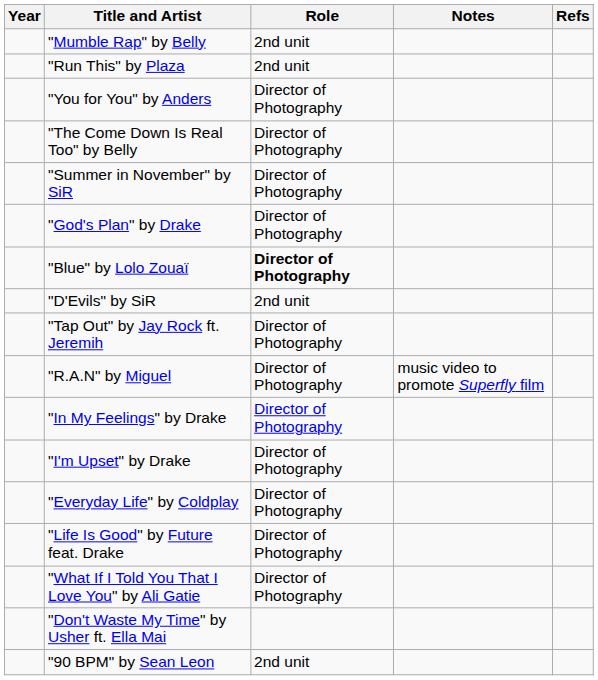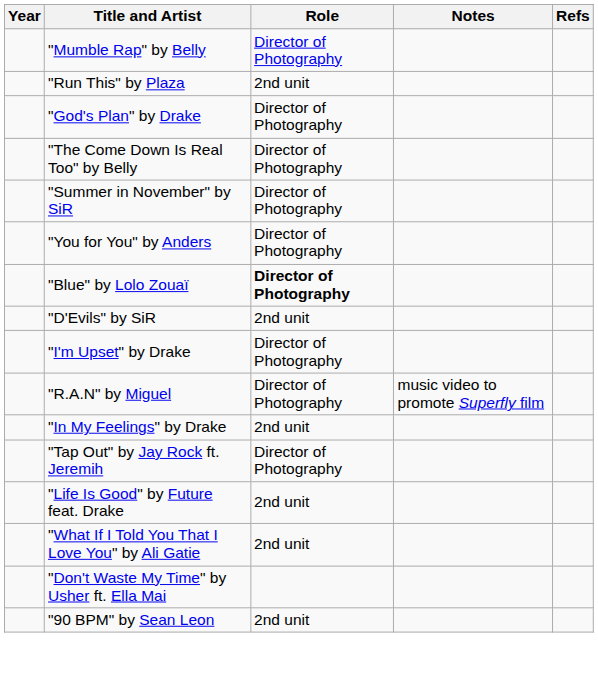 <table class="wikitable sortable">
 <tr>
 <th>Year</th>
 <th>Title and Artist</th>
 <th>Role</th>
 <th>Notes</th>
 <th class="unsortable">Refs</th>
 </tr>
 <tr>
 <td></td>
 <td>"<a href='#'>Mumble Rap</a>" by <a href='#'>Belly</a></td>
-<td>2nd unit </td>
+<td><a href='#'>Director of Photography</a></td>
 <td></td>
 <td></td>
 </tr>
 <tr>
 <td></td>
 <td>"Run This" by <a href='#'>Plaza</a></td>
 <td>2nd unit </td>
 <td></td>
 <td></td>
 </tr>
 <tr>
 <td></td>
-<td>"You for You" by <a href='#'>Anders</a></td>
+<td>"<a href='#'>God's Plan</a>" by <a href='#'>Drake</a></td>
 <td>Director of Photography</td>
 <td></td>
 <td></td>
 </tr>
 <tr>
 <td></td>
 <td>"The Come Down Is Real Too" by Belly</td>
 <td>Director of Photography</td>
 <td></td>
 <td></td>
 </tr>
 <tr>
 <td></td>
 <td>"Summer in November" by <a href='#'>SiR</a></td>
 <td>Director of Photography</td>
 <td></td>
 <td></td>
 </tr>
 <tr>
 <td></td>
-<td>"<a href='#'>God's Plan</a>" by <a href='#'>Drake</a></td>
+<td>"You for You" by <a href='#'>Anders</a></td>
 <td>Director of Photography</td>
 <td></td>
 <td></td>
 </tr>
 <tr>
 <td></td>
 <td>"Blue" by <a href='#'>Lolo Zouaï</a></td>
 <td><strong>Director of Photography</strong></td>
 <td></td>
 <td></td>
 </tr>
 <tr>
 <td></td>
 <td>"D'Evils" by SiR</td>
 <td>2nd unit </td>
 <td></td>
 <td></td>
 </tr>
 <tr>
 <td></td>
-<td>"Tap Out" by <a href='#'>Jay Rock</a> ft. <a href='#'>Jeremih</a></td>
+<td>"<a href='#'>I'm Upset</a>" by Drake</td>
 <td>Director of Photography</td>
 <td></td>
 <td></td>
 </tr>
 <tr>
 <td></td>
 <td>"R.A.N" by <a href='#'>Miguel</a></td>
 <td>Director of Photography</td>
 <td>music video to promote <a href='#'><em>Superfly</em> film</a></td>
 <td></td>
 </tr>
 <tr>
 <td></td>
 <td>"<a href='#'>In My Feelings</a>" by Drake</td>
-<td><a href='#'>Director of Photography</a></td>
+<td>2nd unit </td>
 <td></td>
 <td></td>
 </tr>
 <tr>
 <td></td>
-<td>"<a href='#'>I'm Upset</a>" by Drake</td>
-<td>Director of Photography</td>
-<td></td>
-<td></td>
-</tr>
-<tr>
-<td></td>
-<td>"<a href='#'>Everyday Life</a>" by <a href='#'>Coldplay</a></td>
+<td>"Tap Out" by <a href='#'>Jay Rock</a> ft. <a href='#'>Jeremih</a></td>
 <td>Director of Photography</td>
 <td></td>
 <td></td>
 </tr>
 <tr>
 <td></td>
 <td>"<a href='#'>Life Is Good</a>" by <a href='#'>Future</a> feat. Drake</td>
-<td>Director of Photography</td>
+<td>2nd unit </td>
 <td></td>
 <td></td>
 </tr>
 <tr>
 <td></td>
 <td>"<a href='#'>What If I Told You That I Love You</a>" by <a href='#'>Ali Gatie</a></td>
-<td>Director of Photography</td>
+<td>2nd unit </td>
 <td></td>
 <td></td>
 </tr>
 <tr>
 <td></td>
 <td>"<a href='#'>Don't Waste My Time</a>" by <a href='#'>Usher</a> ft. <a href='#'>Ella Mai</a></td>
 <td></td>
 <td></td>
 <td></td>
 </tr>
 <tr>
 <td></td>
 <td>"90 BPM" by <a href='#'>Sean Leon</a></td>
 <td>2nd unit </td>
 <td></td>
 <td></td>
 </tr>
 </table>
